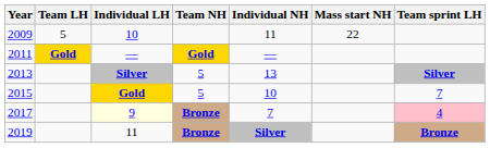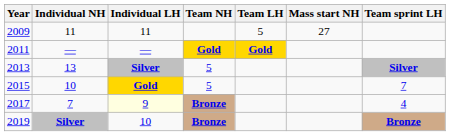 <table class="wikitable" "text-align:center;">
 <tr>
 <th>Year</th>
-<th>Team LH</th>
+<th>Individual NH</th>
 <th>Individual LH</th>
 <th>Team NH</th>
-<th>Individual NH</th>
+<th>Team LH</th>
 <th>Mass start NH</th>
 <th>Team sprint LH</th>
 </tr>
 <tr align=center>
 <td><a href='#'>2009</a></td>
+<td>11</td>
+<td>11</td>
+<td></td>
 <td>5</td>
-<td><a href='#'>10</a></td>
-<td></td>
-<td>11</td>
-<td>22</td>
+<td>27</td>
 <td></td>
 </tr>
 <tr align=center>
 <td><a href='#'>2011</a></td>
-<td style="background:gold;"><strong><a href='#'>Gold</a></strong></td>
+<td><a href='#'>—</a></td>
 <td><a href='#'>—</a></td>
 <td style="background:gold;"><strong><a href='#'>Gold</a></strong></td>
-<td><a href='#'>—</a></td>
+<td style="background:gold;"><strong><a href='#'>Gold</a></strong></td>
 <td></td>
 <td></td>
 </tr>
 <tr align=center>
 <td><a href='#'>2013</a></td>
-<td></td>
+<td><a href='#'>13</a></td>
 <td style="background:silver;"><strong><a href='#'>Silver</a></strong></td>
 <td><a href='#'>5</a></td>
-<td><a href='#'>13</a></td>
+<td></td>
 <td></td>
 <td style="background:silver;"><strong><a href='#'>Silver</a></strong></td>
 </tr>
 <tr align=center>
 <td><a href='#'>2015</a></td>
-<td></td>
+<td><a href='#'>10</a></td>
 <td style="background:gold;"><strong><a href='#'>Gold</a></strong></td>
 <td><a href='#'>5</a></td>
-<td><a href='#'>10</a></td>
+<td></td>
 <td></td>
 <td><a href='#'>7</a></td>
 </tr>
 <tr align=center>
 <td><a href='#'>2017</a></td>
-<td></td>
+<td><a href='#'>7</a></td>
 <td style="background: lightyellow;"><a href='#'>9</a></td>
 <td style="background:#cfaa88;"><strong><a href='#'>Bronze</a></strong></td>
-<td><a href='#'>7</a></td>
 <td></td>
-<td style="background: pink;"><a href='#'>4</a></td>
+<td></td>
+<td><a href='#'>4</a></td>
 </tr>
 <tr align=center>
 <td><a href='#'>2019</a></td>
+<td style="background:silver"><strong><a href='#'>Silver</a></strong></td>
+<td><a href='#'>10</a></td>
+<td style="background:#cfaa88;"><strong><a href='#'>Bronze</a></strong></td>
 <td></td>
-<td>11</td>
-<td style="background:#cfaa88;"><strong><a href='#'>Bronze</a></strong></td>
-<td style="background:silver"><strong><a href='#'>Silver</a></strong></td>
 <td></td>
 <td style="background:#cfaa88;"><strong><a href='#'>Bronze</a></strong></td>
 </tr>
 </table>
